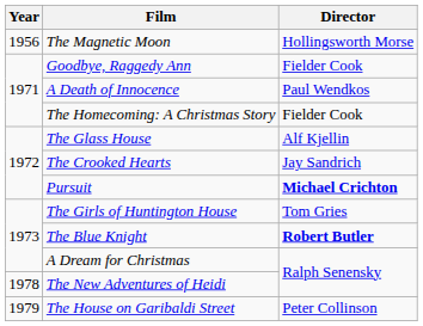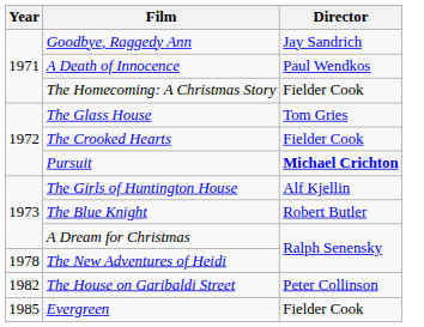 <table class="wikitable">
 <tr>
 <th>Year</th>
 <th>Film</th>
 <th>Director</th>
 </tr>
 <tr>
-<td>1956</td>
-<td><em>The Magnetic Moon</em></td>
-<td><a href='#'>Hollingsworth Morse</a></td>
-</tr>
-<tr>
 <td rowspan=3>1971</td>
 <td><em><a href='#'>Goodbye, Raggedy Ann</a></em></td>
-<td><a href='#'>Fielder Cook</a></td>
+<td><a href='#'>Jay Sandrich</a></td>
 </tr>
 <tr>
 <td><em><a href='#'>A Death of Innocence</a></em></td>
 <td><a href='#'>Paul Wendkos</a></td>
 </tr>
 <tr>
 <td><em>The Homecoming: A Christmas Story</em></td>
 <td>Fielder Cook</td>
 </tr>
 <tr>
 <td rowspan=3>1972</td>
 <td><em><a href='#'>The Glass House</a></em></td>
-<td><a href='#'>Alf Kjellin</a></td>
+<td><a href='#'>Tom Gries</a></td>
 </tr>
 <tr>
 <td><em><a href='#'>The Crooked Hearts</a></em></td>
-<td><a href='#'>Jay Sandrich</a></td>
+<td><a href='#'>Fielder Cook</a></td>
 </tr>
 <tr>
 <td><em><a href='#'>Pursuit</a></em></td>
 <td><strong><a href='#'>Michael Crichton</a></strong></td>
 </tr>
 <tr>
 <td rowspan=3>1973</td>
 <td><em><a href='#'>The Girls of Huntington House</a></em></td>
-<td><a href='#'>Tom Gries</a></td>
+<td><a href='#'>Alf Kjellin</a></td>
 </tr>
 <tr>
 <td><em><a href='#'>The Blue Knight</a></em></td>
-<td><strong><a href='#'>Robert Butler</a></strong></td>
+<td><a href='#'>Robert Butler</a></td>
 </tr>
 <tr>
 <td><em>A Dream for Christmas</em></td>
 <td rowspan=2><a href='#'>Ralph Senensky</a></td>
 </tr>
 <tr>
 <td>1978</td>
 <td><em><a href='#'>The New Adventures of Heidi</a></em></td>
 </tr>
 <tr>
-<td>1979</td>
+<td>1982</td>
 <td><em><a href='#'>The House on Garibaldi Street</a></em></td>
 <td><a href='#'>Peter Collinson</a></td>
 </tr>
+<tr>
+<td>1985</td>
+<td><em><a href='#'>Evergreen</a></em></td>
+<td>Fielder Cook</td>
+</tr>
 </table>
